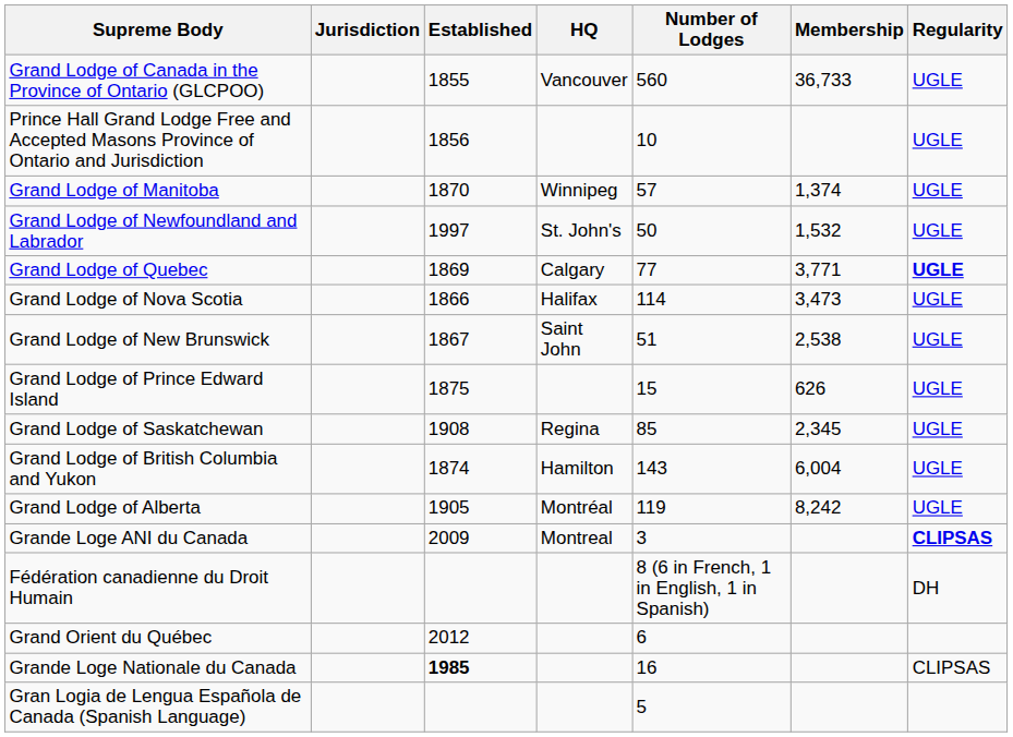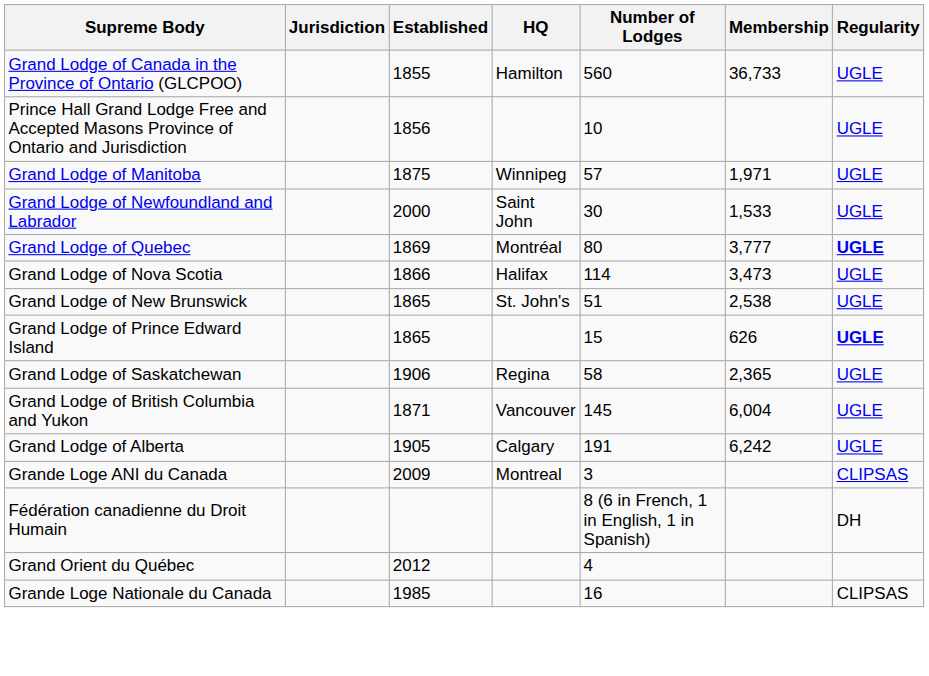 <table class="wikitable sortable">
 <tr>
 <th>Supreme Body</th>
 <th>Jurisdiction</th>
 <th>Established</th>
 <th>HQ</th>
 <th data-sort-type="number">Number of Lodges</th>
 <th data-sort-type="number">Membership</th>
 <th>Regularity</th>
 </tr>
 <tr>
 <td><a href='#'>Grand Lodge of Canada in the Province of Ontario</a> (GLCPOO)</td>
 <td></td>
 <td>1855</td>
-<td>Vancouver</td>
+<td>Hamilton</td>
 <td>560</td>
 <td>36,733</td>
 <td><a href='#'>UGLE</a></td>
 </tr>
 <tr>
 <td>Prince Hall Grand Lodge Free and Accepted Masons Province of Ontario and Jurisdiction</td>
 <td><br></td>
 <td>1856</td>
 <td></td>
 <td>10</td>
 <td></td>
 <td><a href='#'>UGLE</a></td>
 </tr>
 <tr>
 <td><a href='#'>Grand Lodge of Manitoba</a></td>
 <td></td>
-<td>1870</td>
+<td>1875</td>
 <td>Winnipeg</td>
 <td>57</td>
-<td>1,374</td>
+<td>1,971</td>
 <td><a href='#'>UGLE</a></td>
 </tr>
 <tr>
 <td><a href='#'>Grand Lodge of Newfoundland and Labrador</a></td>
 <td></td>
-<td>1997</td>
-<td>St. John's</td>
-<td>50</td>
-<td>1,532</td>
+<td>2000</td>
+<td>Saint John</td>
+<td>30</td>
+<td>1,533</td>
 <td><a href='#'>UGLE</a></td>
 </tr>
 <tr>
 <td><a href='#'>Grand Lodge of Quebec</a></td>
 <td></td>
 <td>1869</td>
-<td>Calgary</td>
-<td>77</td>
-<td>3,771</td>
+<td>Montréal</td>
+<td>80</td>
+<td>3,777</td>
 <td><strong><a href='#'>UGLE</a></strong></td>
 </tr>
 <tr>
 <td>Grand Lodge of Nova Scotia</td>
 <td></td>
 <td>1866</td>
 <td>Halifax</td>
 <td>114</td>
 <td>3,473</td>
 <td><a href='#'>UGLE</a></td>
 </tr>
 <tr>
 <td>Grand Lodge of New Brunswick</td>
 <td></td>
-<td>1867</td>
-<td>Saint John</td>
+<td>1865</td>
+<td>St. John's</td>
 <td>51</td>
 <td>2,538</td>
 <td><a href='#'>UGLE</a></td>
 </tr>
 <tr>
 <td>Grand Lodge of Prince Edward Island</td>
 <td></td>
-<td>1875</td>
+<td>1865</td>
 <td></td>
 <td>15</td>
 <td>626</td>
-<td><a href='#'>UGLE</a></td>
+<td><strong><a href='#'>UGLE</a></strong></td>
 </tr>
 <tr>
 <td>Grand Lodge of Saskatchewan</td>
 <td></td>
-<td>1908</td>
+<td>1906</td>
 <td>Regina</td>
-<td>85</td>
-<td>2,345</td>
+<td>58</td>
+<td>2,365</td>
 <td><a href='#'>UGLE</a></td>
 </tr>
 <tr>
 <td>Grand Lodge of British Columbia and Yukon</td>
 <td><br></td>
-<td>1874</td>
-<td>Hamilton</td>
-<td>143</td>
+<td>1871</td>
+<td>Vancouver</td>
+<td>145</td>
 <td>6,004</td>
 <td><a href='#'>UGLE</a></td>
 </tr>
 <tr>
 <td>Grand Lodge of Alberta</td>
 <td></td>
 <td>1905</td>
-<td>Montréal</td>
-<td>119</td>
-<td>8,242</td>
+<td>Calgary</td>
+<td>191</td>
+<td>6,242</td>
 <td><a href='#'>UGLE</a></td>
 </tr>
 <tr>
 <td>Grande Loge ANI du Canada</td>
 <td></td>
 <td>2009</td>
 <td>Montreal</td>
 <td>3</td>
 <td></td>
-<td><strong><a href='#'>CLIPSAS</a></strong></td>
+<td><a href='#'>CLIPSAS</a></td>
 </tr>
 <tr>
 <td>Fédération canadienne du Droit Humain</td>
 <td></td>
 <td></td>
 <td></td>
 <td>8 (6 in French, 1 in English, 1 in Spanish)</td>
 <td></td>
 <td>DH</td>
 </tr>
 <tr>
 <td>Grand Orient du Québec</td>
 <td></td>
 <td>2012</td>
 <td></td>
-<td>6</td>
+<td>4</td>
 <td></td>
 <td></td>
 </tr>
 <tr>
 <td>Grande Loge Nationale du Canada</td>
 <td></td>
-<td><strong>1985</strong></td>
+<td>1985</td>
 <td></td>
 <td>16</td>
 <td></td>
 <td>CLIPSAS</td>
 </tr>
-<tr>
-<td>Gran Logia de Lengua Española de Canada (Spanish Language)</td>
-<td></td>
-<td></td>
-<td></td>
-<td>5</td>
-<td></td>
-<td></td>
-</tr>
 </table>
